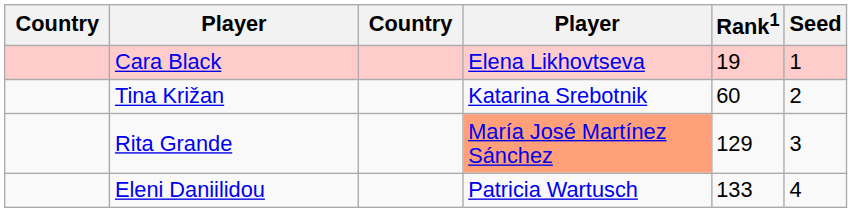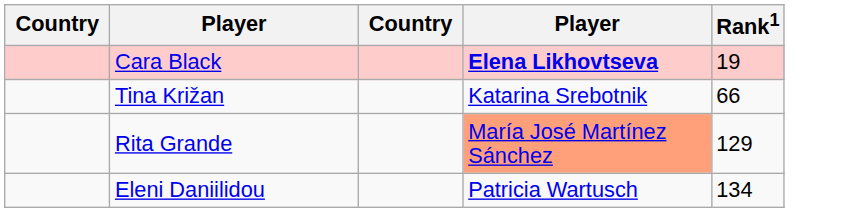 <table class="sortable wikitable">
 <tr>
 <th width="70">Country</th>
 <th width="175">Player</th>
 <th width="70">Country</th>
 <th width="175">Player</th>
 <th>Rank<sup>1</sup></th>
-<th>Seed</th>
 </tr>
 <tr style="background:#fcc;">
 <td></td>
 <td><a href='#'>Cara Black</a></td>
 <td></td>
-<td><a href='#'>Elena Likhovtseva</a></td>
+<td><strong><a href='#'>Elena Likhovtseva</a></strong></td>
 <td>19</td>
-<td>1</td>
 </tr>
 <tr>
 <td></td>
 <td><a href='#'>Tina Križan</a></td>
 <td></td>
 <td><a href='#'>Katarina Srebotnik</a></td>
-<td>60</td>
-<td>2</td>
+<td>66</td>
 </tr>
 <tr>
 <td></td>
 <td><a href='#'>Rita Grande</a></td>
 <td></td>
 <td style="background: lightsalmon;"><a href='#'>María José Martínez Sánchez</a></td>
 <td>129</td>
-<td>3</td>
 </tr>
 <tr>
 <td></td>
 <td><a href='#'>Eleni Daniilidou</a></td>
 <td></td>
 <td><a href='#'>Patricia Wartusch</a></td>
-<td>133</td>
-<td>4</td>
+<td>134</td>
 </tr>
 </table>
